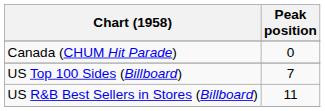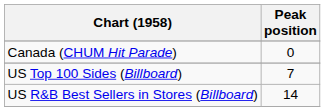 <table class="wikitable sortable plainrowheaders">
 <tr>
 <th scope=col>Chart (1958)</th>
 <th scope=col>Peak<br>position</th>
 </tr>
 <tr>
 </tr>
 <tr>
 </tr>
 <tr>
 <td>Canada (<a href='#'>CHUM <em>Hit Parade</em></a>)</td>
 <td style="text-align:center;">0</td>
 </tr>
 <tr>
 </tr>
 <tr>
 <td>US <a href='#'>Top 100 Sides</a> (<a href='#'><em>Billboard</em></a>)</td>
 <td style="text-align:center;">7</td>
 </tr>
 <tr>
 <td>US <a href='#'>R&B Best Sellers in Stores</a> (<a href='#'><em>Billboard</em></a>)</td>
-<td style="text-align:center;">11</td>
+<td style="text-align:center;">14</td>
 </tr>
 <tr>
 </tr>
 </table>
